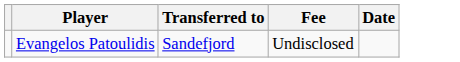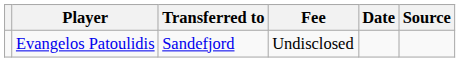 <table class="wikitable plainrowheaders sortable">
 <tr>
 <th></th>
 <th scope="col">Player</th>
 <th>Transferred to</th>
 <th style="width: 80px;">Fee</th>
 <th scope="col">Date</th>
+<th scope="col">Source</th>
 </tr>
 <tr>
 <td align="center"></td>
 <td> <a href='#'>Evangelos Patoulidis</a></td>
 <td> <a href='#'>Sandefjord</a></td>
 <td>Undisclosed</td>
 <td></td>
+<td></td>
 </tr>
 </table>
